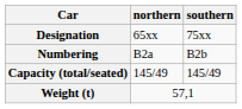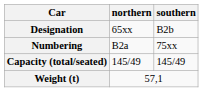 <table class="wikitable">
 <tr>
 <th>Car</th>
 <th>northern</th>
 <th>southern</th>
 </tr>
 <tr>
 <th>Designation</th>
 <td>65xx</td>
-<td>75xx</td>
+<td>B2b</td>
 </tr>
 <tr>
 <th>Numbering</th>
 <td>B2a</td>
-<td>B2b</td>
+<td>75xx</td>
 </tr>
 <tr>
 <th>Capacity (total/seated)</th>
 <td>145/49</td>
 <td>145/49</td>
 </tr>
 <tr>
 <th>Weight (t)</th>
 <td colspan="2" style="text-align: center;">57,1</td>
 </tr>
 </table>
